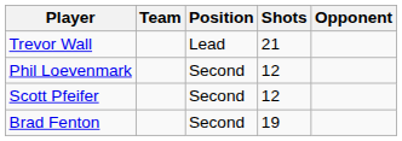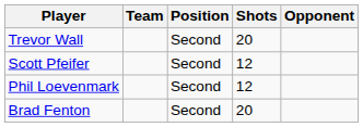 <table class="wikitable sortable">
 <tr>
 <th>Player</th>
 <th>Team</th>
 <th>Position</th>
 <th>Shots</th>
 <th>Opponent</th>
 </tr>
 <tr>
 <td><a href='#'>Trevor Wall</a></td>
 <td></td>
-<td data-sort-value="1">Lead</td>
-<td>21</td>
+<td data-sort-value="2">Second</td>
+<td>20</td>
+<td></td>
+</tr>
+<tr>
+<td><a href='#'>Scott Pfeifer</a></td>
+<td></td>
+<td data-sort-value="2">Second</td>
+<td>12</td>
 <td></td>
 </tr>
 <tr>
 <td><a href='#'>Phil Loevenmark</a></td>
 <td></td>
 <td data-sort-value="2">Second</td>
 <td>12</td>
 <td></td>
 </tr>
 <tr>
-<td><a href='#'>Scott Pfeifer</a></td>
-<td></td>
-<td data-sort-value="2">Second</td>
-<td>12</td>
-<td></td>
-</tr>
-<tr>
 <td><a href='#'>Brad Fenton</a></td>
 <td></td>
 <td data-sort-value="2">Second</td>
-<td>19</td>
+<td>20</td>
 <td></td>
 </tr>
 </table>
